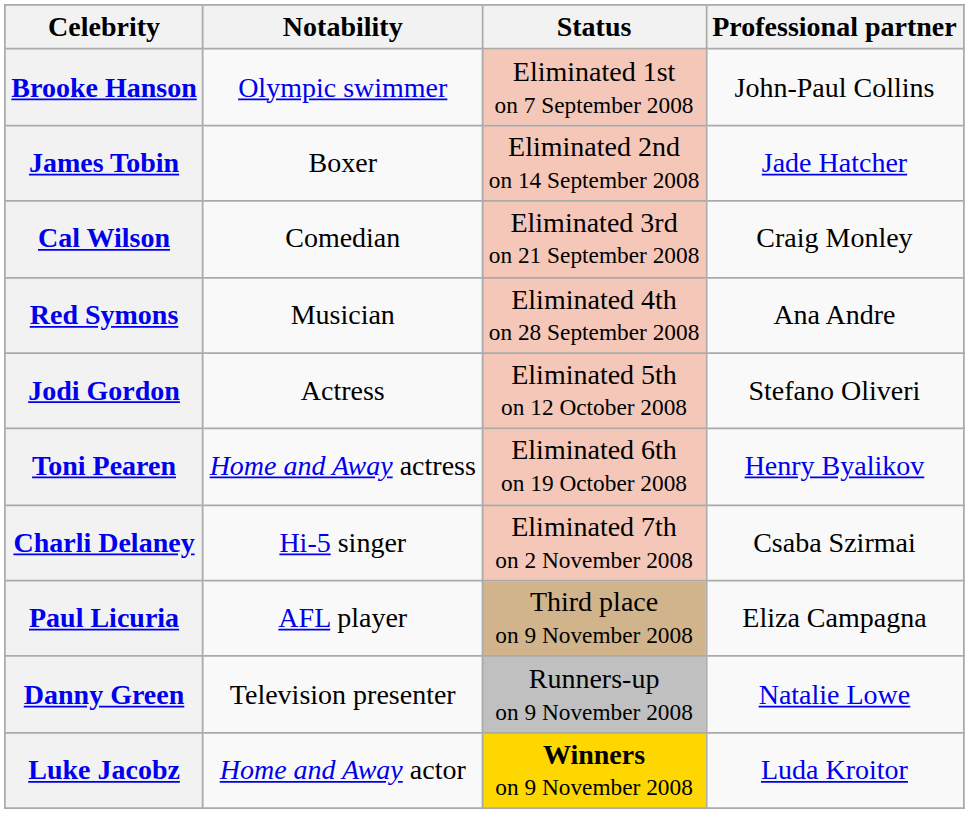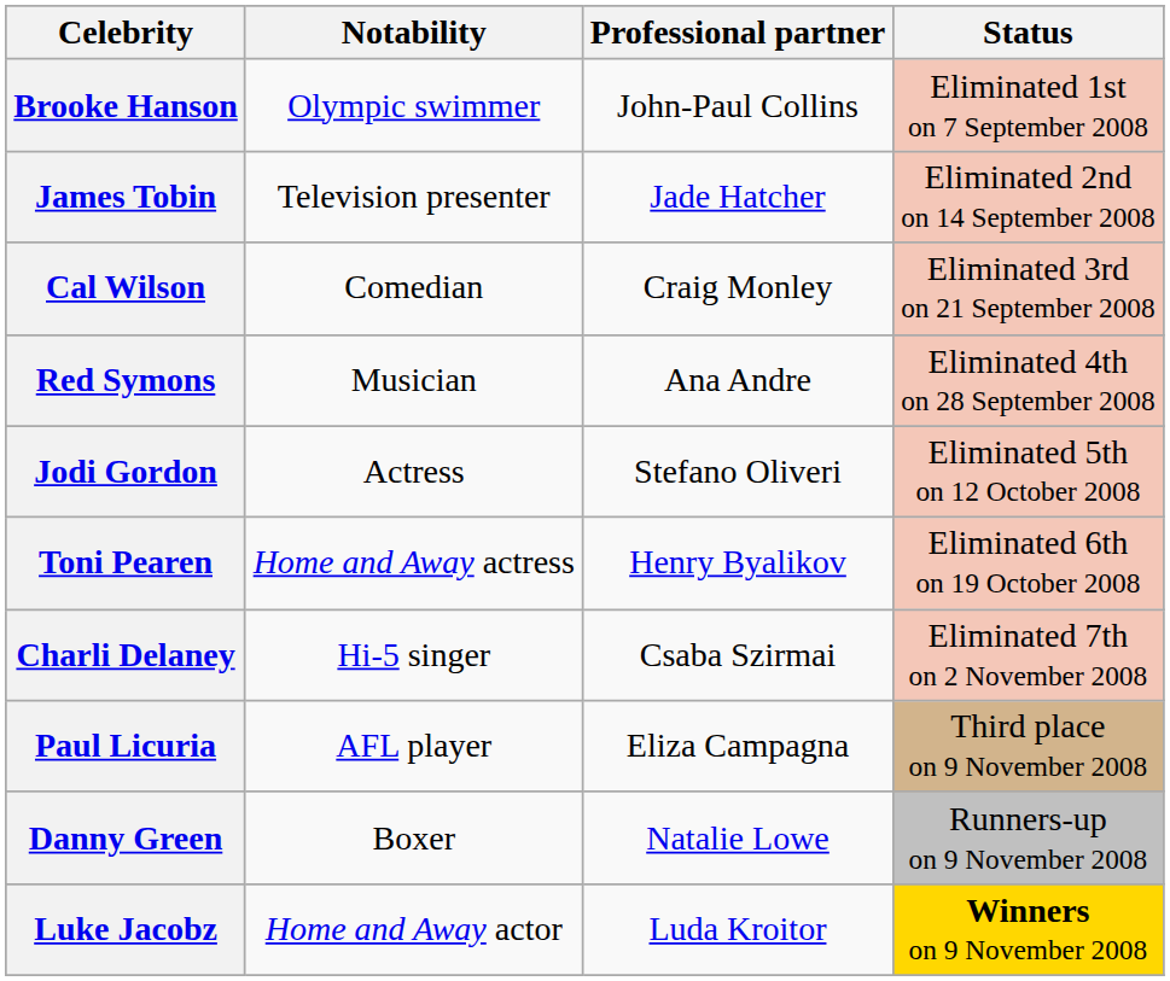 <table class="wikitable sortable" style="text-align:center;">
 <tr>
 <th scope="col">Celebrity</th>
 <th scope="col" class="unsortable">Notability</th>
+<th scope="col">Professional partner</th>
 <th scope="col">Status</th>
-<th scope="col">Professional partner</th>
 </tr>
 <tr>
 <th scope="row"><a href='#'>Brooke Hanson</a></th>
 <td><a href='#'>Olympic swimmer</a></td>
+<td>John-Paul Collins</td>
 <td bgcolor="f4c7b8">Eliminated 1st<br><small>on 7 September 2008</small></td>
-<td>John-Paul Collins</td>
 </tr>
 <tr>
 <th scope="row"><a href='#'>James Tobin</a></th>
-<td>Boxer</td>
+<td>Television presenter</td>
+<td><a href='#'>Jade Hatcher</a></td>
 <td bgcolor="f4c7b8">Eliminated 2nd<br><small>on 14 September 2008</small></td>
-<td><a href='#'>Jade Hatcher</a></td>
 </tr>
 <tr>
 <th scope="row"><a href='#'>Cal Wilson</a></th>
 <td>Comedian</td>
+<td>Craig Monley</td>
 <td bgcolor="f4c7b8">Eliminated 3rd<br><small>on 21 September 2008</small></td>
-<td>Craig Monley</td>
 </tr>
 <tr>
 <th scope="row"><a href='#'>Red Symons</a></th>
 <td>Musician</td>
+<td>Ana Andre</td>
 <td bgcolor="f4c7b8">Eliminated 4th<br><small>on 28 September 2008</small></td>
-<td>Ana Andre</td>
 </tr>
 <tr>
 <th scope="row"><a href='#'>Jodi Gordon</a></th>
 <td>Actress</td>
+<td>Stefano Oliveri</td>
 <td bgcolor="f4c7b8">Eliminated 5th<br><small>on 12 October 2008</small></td>
-<td>Stefano Oliveri</td>
 </tr>
 <tr>
 <th scope="row"><a href='#'>Toni Pearen</a></th>
 <td><em><a href='#'>Home and Away</a></em> actress</td>
+<td><a href='#'>Henry Byalikov</a></td>
 <td bgcolor="f4c7b8">Eliminated 6th<br><small>on 19 October 2008</small></td>
-<td><a href='#'>Henry Byalikov</a></td>
 </tr>
 <tr>
 <th scope="row"><a href='#'>Charli Delaney</a></th>
 <td><a href='#'>Hi-5</a> singer</td>
+<td>Csaba Szirmai</td>
 <td bgcolor="f4c7b8">Eliminated 7th<br><small>on 2 November 2008</small></td>
-<td>Csaba Szirmai</td>
 </tr>
 <tr>
 <th scope="row"><a href='#'>Paul Licuria</a></th>
 <td><a href='#'>AFL</a> player</td>
+<td>Eliza Campagna</td>
 <td bgcolor="tan">Third place<br><small>on 9 November 2008</small></td>
-<td>Eliza Campagna</td>
 </tr>
 <tr>
 <th scope="row"><a href='#'>Danny Green</a></th>
-<td>Television presenter</td>
+<td>Boxer</td>
+<td><a href='#'>Natalie Lowe</a></td>
 <td bgcolor="silver">Runners-up<br><small>on 9 November 2008</small></td>
-<td><a href='#'>Natalie Lowe</a></td>
 </tr>
 <tr>
 <th scope="row"><a href='#'>Luke Jacobz</a></th>
 <td><em><a href='#'>Home and Away</a></em> actor</td>
+<td><a href='#'>Luda Kroitor</a></td>
 <td bgcolor="gold"><strong>Winners</strong><br><small>on 9 November 2008</small></td>
-<td><a href='#'>Luda Kroitor</a></td>
 </tr>
 </table>
